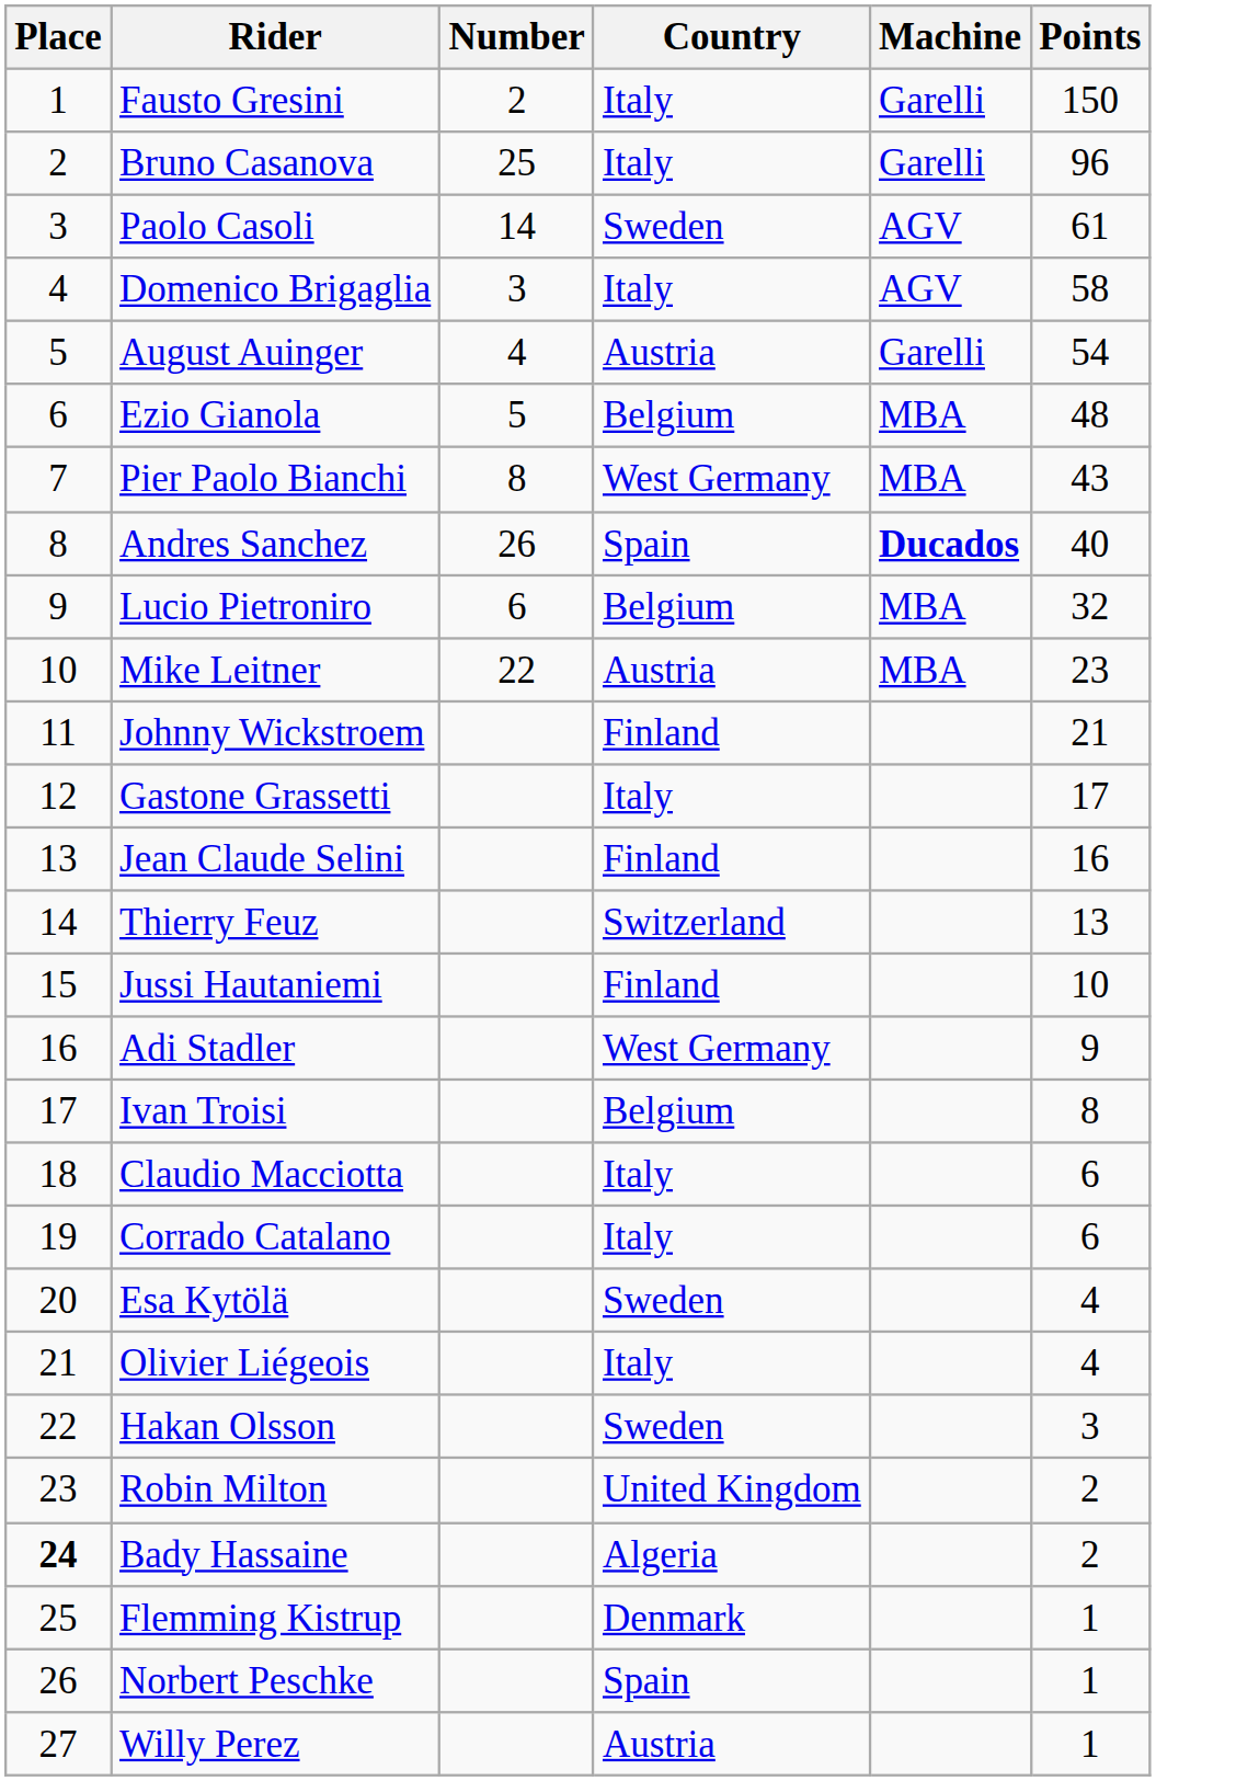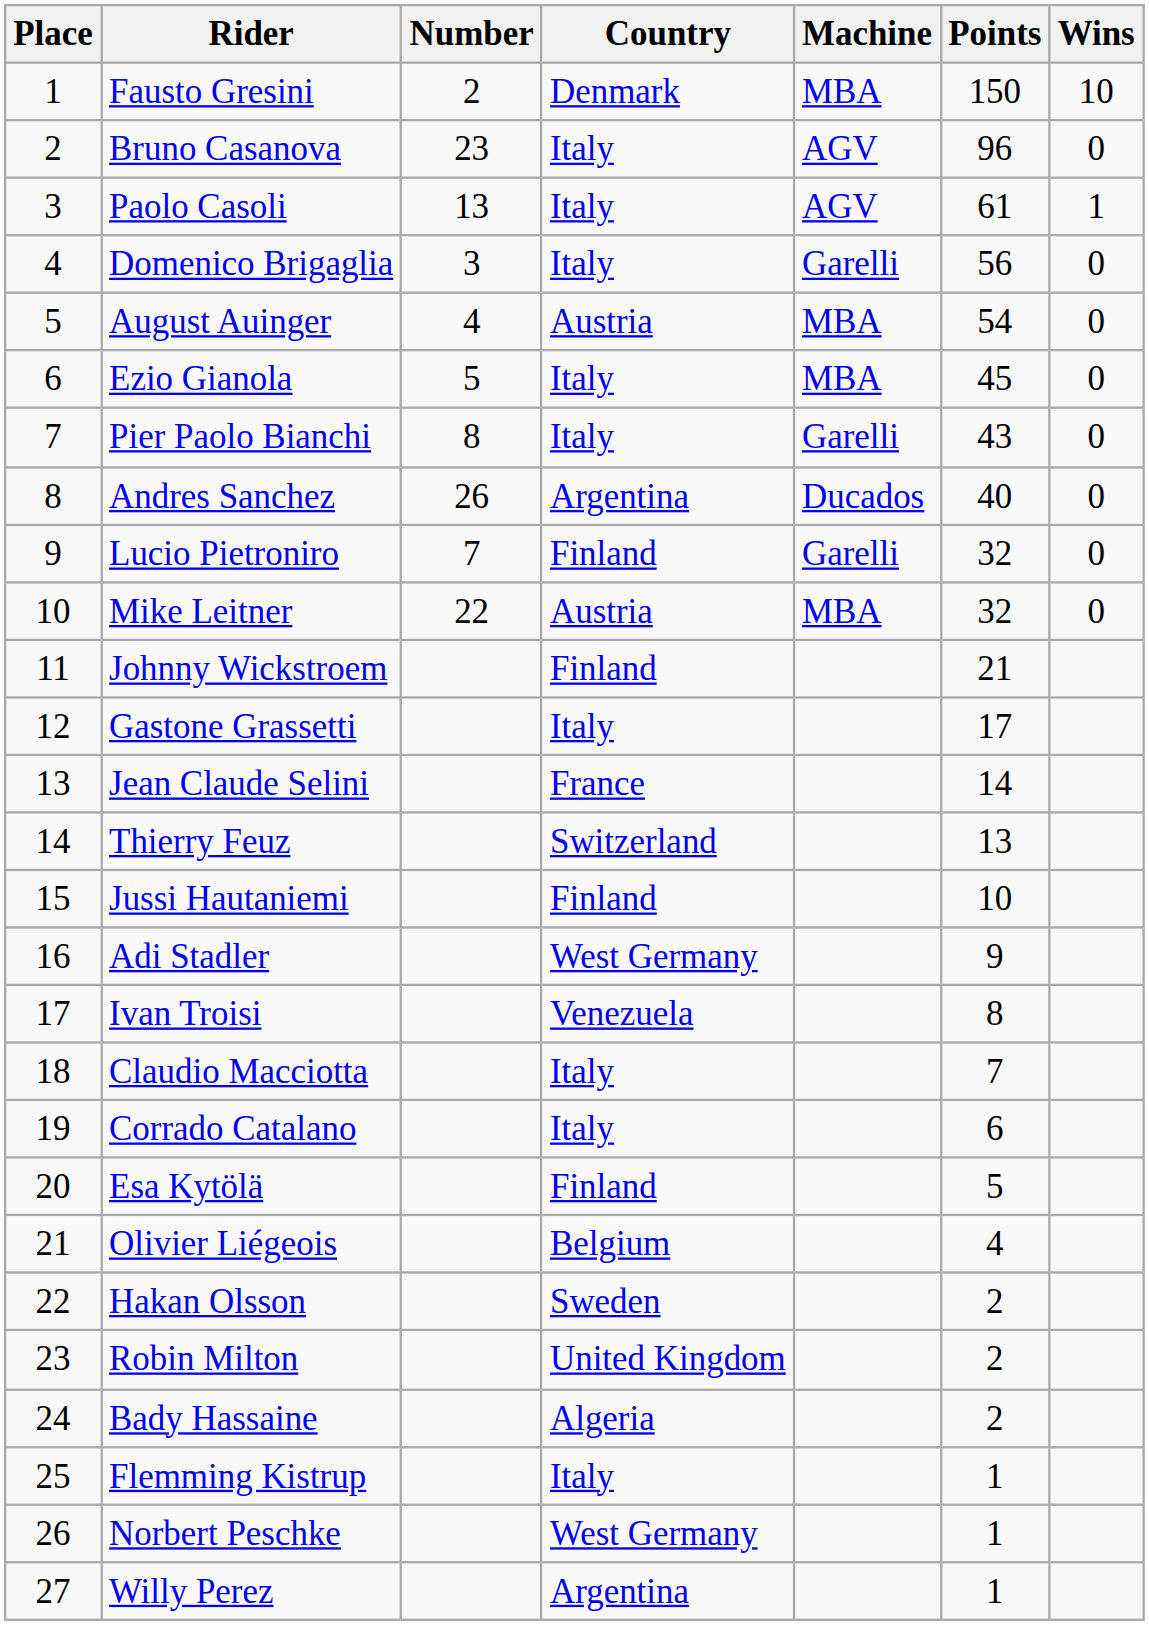 <table class="wikitable" style="font-size: 95%;">
 <tr>
 <th>Place</th>
 <th>Rider</th>
 <th>Number</th>
 <th>Country</th>
 <th>Machine</th>
 <th>Points</th>
+<th>Wins</th>
 </tr>
 <tr>
 <td style="text-align:center;">1</td>
 <td> <a href='#'>Fausto Gresini</a></td>
 <td style="text-align:center;">2</td>
-<td><a href='#'>Italy</a></td>
-<td><a href='#'>Garelli</a></td>
+<td><a href='#'>Denmark</a></td>
+<td><a href='#'>MBA</a></td>
 <td style="text-align:center;">150</td>
+<td style="text-align:center;">10</td>
 </tr>
 <tr>
 <td style="text-align:center;">2</td>
 <td> <a href='#'>Bruno Casanova</a></td>
-<td style="text-align:center;">25</td>
+<td style="text-align:center;">23</td>
 <td><a href='#'>Italy</a></td>
-<td><a href='#'>Garelli</a></td>
+<td><a href='#'>AGV</a></td>
 <td style="text-align:center;">96</td>
+<td style="text-align:center;">0</td>
 </tr>
 <tr>
 <td style="text-align:center;">3</td>
 <td> <a href='#'>Paolo Casoli</a></td>
-<td style="text-align:center;">14</td>
-<td><a href='#'>Sweden</a></td>
+<td style="text-align:center;">13</td>
+<td><a href='#'>Italy</a></td>
 <td><a href='#'>AGV</a></td>
 <td style="text-align:center;">61</td>
+<td style="text-align:center;">1</td>
 </tr>
 <tr>
 <td style="text-align:center;">4</td>
 <td> <a href='#'>Domenico Brigaglia</a></td>
 <td style="text-align:center;">3</td>
 <td><a href='#'>Italy</a></td>
-<td><a href='#'>AGV</a></td>
-<td style="text-align:center;">58</td>
+<td><a href='#'>Garelli</a></td>
+<td style="text-align:center;">56</td>
+<td style="text-align:center;">0</td>
 </tr>
 <tr>
 <td style="text-align:center;">5</td>
 <td> <a href='#'>August Auinger</a></td>
 <td style="text-align:center;">4</td>
 <td><a href='#'>Austria</a></td>
-<td><a href='#'>Garelli</a></td>
+<td><a href='#'>MBA</a></td>
 <td style="text-align:center;">54</td>
+<td style="text-align:center;">0</td>
 </tr>
 <tr>
 <td style="text-align:center;">6</td>
 <td> <a href='#'>Ezio Gianola</a></td>
 <td style="text-align:center;">5</td>
-<td><a href='#'>Belgium</a></td>
+<td><a href='#'>Italy</a></td>
 <td><a href='#'>MBA</a></td>
-<td style="text-align:center;">48</td>
+<td style="text-align:center;">45</td>
+<td style="text-align:center;">0</td>
 </tr>
 <tr>
 <td style="text-align:center;">7</td>
 <td> <a href='#'>Pier Paolo Bianchi</a></td>
 <td style="text-align:center;">8</td>
-<td><a href='#'>West Germany</a></td>
-<td><a href='#'>MBA</a></td>
+<td><a href='#'>Italy</a></td>
+<td><a href='#'>Garelli</a></td>
 <td style="text-align:center;">43</td>
+<td style="text-align:center;">0</td>
 </tr>
 <tr>
 <td style="text-align:center;">8</td>
 <td> <a href='#'>Andres Sanchez</a></td>
 <td style="text-align:center;">26</td>
-<td><a href='#'>Spain</a></td>
-<td><strong><a href='#'>Ducados</a></strong></td>
+<td><a href='#'>Argentina</a></td>
+<td><a href='#'>Ducados</a></td>
 <td style="text-align:center;">40</td>
+<td style="text-align:center;">0</td>
 </tr>
 <tr>
 <td style="text-align:center;">9</td>
 <td> <a href='#'>Lucio Pietroniro</a></td>
-<td style="text-align:center;">6</td>
-<td><a href='#'>Belgium</a></td>
-<td><a href='#'>MBA</a></td>
+<td style="text-align:center;">7</td>
+<td><a href='#'>Finland</a></td>
+<td><a href='#'>Garelli</a></td>
 <td style="text-align:center;">32</td>
+<td style="text-align:center;">0</td>
 </tr>
 <tr>
 <td style="text-align:center;">10</td>
 <td> <a href='#'>Mike Leitner</a></td>
 <td style="text-align:center;">22</td>
 <td><a href='#'>Austria</a></td>
 <td><a href='#'>MBA</a></td>
-<td style="text-align:center;">23</td>
+<td style="text-align:center;">32</td>
+<td style="text-align:center;">0</td>
 </tr>
 <tr>
 <td style="text-align:center;">11</td>
 <td> <a href='#'>Johnny Wickstroem</a></td>
 <td style="text-align:center;"></td>
 <td><a href='#'>Finland</a></td>
 <td></td>
 <td style="text-align:center;">21</td>
+<td style="text-align:center;"></td>
 </tr>
 <tr>
 <td style="text-align:center;">12</td>
 <td> <a href='#'>Gastone Grassetti</a></td>
 <td style="text-align:center;"></td>
 <td><a href='#'>Italy</a></td>
 <td></td>
 <td style="text-align:center;">17</td>
+<td style="text-align:center;"></td>
 </tr>
 <tr>
 <td style="text-align:center;">13</td>
 <td> <a href='#'>Jean Claude Selini</a></td>
 <td style="text-align:center;"></td>
-<td><a href='#'>Finland</a></td>
+<td><a href='#'>France</a></td>
 <td></td>
-<td style="text-align:center;">16</td>
+<td style="text-align:center;">14</td>
+<td style="text-align:center;"></td>
 </tr>
 <tr>
 <td style="text-align:center;">14</td>
 <td> <a href='#'>Thierry Feuz</a></td>
 <td style="text-align:center;"></td>
 <td><a href='#'>Switzerland</a></td>
 <td></td>
 <td style="text-align:center;">13</td>
+<td style="text-align:center;"></td>
 </tr>
 <tr>
 <td style="text-align:center;">15</td>
 <td> <a href='#'>Jussi Hautaniemi</a></td>
 <td style="text-align:center;"></td>
 <td><a href='#'>Finland</a></td>
 <td></td>
 <td style="text-align:center;">10</td>
+<td style="text-align:center;"></td>
 </tr>
 <tr>
 <td style="text-align:center;">16</td>
 <td> <a href='#'>Adi Stadler</a></td>
 <td style="text-align:center;"></td>
 <td><a href='#'>West Germany</a></td>
 <td></td>
 <td style="text-align:center;">9</td>
+<td style="text-align:center;"></td>
 </tr>
 <tr>
 <td style="text-align:center;">17</td>
 <td> <a href='#'>Ivan Troisi</a></td>
 <td style="text-align:center;"></td>
-<td><a href='#'>Belgium</a></td>
+<td><a href='#'>Venezuela</a></td>
 <td></td>
 <td style="text-align:center;">8</td>
+<td style="text-align:center;"></td>
 </tr>
 <tr>
 <td style="text-align:center;">18</td>
 <td> <a href='#'>Claudio Macciotta</a></td>
 <td style="text-align:center;"></td>
 <td><a href='#'>Italy</a></td>
 <td></td>
-<td style="text-align:center;">6</td>
+<td style="text-align:center;">7</td>
+<td style="text-align:center;"></td>
 </tr>
 <tr>
 <td style="text-align:center;">19</td>
 <td> <a href='#'>Corrado Catalano</a></td>
 <td style="text-align:center;"></td>
 <td><a href='#'>Italy</a></td>
 <td></td>
 <td style="text-align:center;">6</td>
+<td style="text-align:center;"></td>
 </tr>
 <tr>
 <td style="text-align:center;">20</td>
 <td> <a href='#'>Esa Kytölä</a></td>
 <td style="text-align:center;"></td>
-<td><a href='#'>Sweden</a></td>
+<td><a href='#'>Finland</a></td>
 <td></td>
-<td style="text-align:center;">4</td>
+<td style="text-align:center;">5</td>
+<td style="text-align:center;"></td>
 </tr>
 <tr>
 <td style="text-align:center;">21</td>
 <td> <a href='#'>Olivier Liégeois</a></td>
 <td style="text-align:center;"></td>
-<td><a href='#'>Italy</a></td>
+<td><a href='#'>Belgium</a></td>
 <td></td>
 <td style="text-align:center;">4</td>
+<td style="text-align:center;"></td>
 </tr>
 <tr>
 <td style="text-align:center;">22</td>
 <td> <a href='#'>Hakan Olsson</a></td>
 <td style="text-align:center;"></td>
 <td><a href='#'>Sweden</a></td>
 <td></td>
-<td style="text-align:center;">3</td>
+<td style="text-align:center;">2</td>
+<td style="text-align:center;"></td>
 </tr>
 <tr>
 <td style="text-align:center;">23</td>
 <td> <a href='#'>Robin Milton</a></td>
 <td style="text-align:center;"></td>
 <td><a href='#'>United Kingdom</a></td>
 <td></td>
 <td style="text-align:center;">2</td>
+<td style="text-align:center;"></td>
 </tr>
 <tr>
-<td style="text-align:center;"><strong>24</strong></td>
+<td style="text-align:center;">24</td>
 <td> <a href='#'>Bady Hassaine</a></td>
 <td style="text-align:center;"></td>
 <td><a href='#'>Algeria</a></td>
 <td></td>
 <td style="text-align:center;">2</td>
+<td style="text-align:center;"></td>
 </tr>
 <tr>
 <td style="text-align:center;">25</td>
 <td> <a href='#'>Flemming Kistrup</a></td>
 <td style="text-align:center;"></td>
-<td><a href='#'>Denmark</a></td>
+<td><a href='#'>Italy</a></td>
 <td></td>
 <td style="text-align:center;">1</td>
+<td style="text-align:center;"></td>
 </tr>
 <tr>
 <td style="text-align:center;">26</td>
 <td> <a href='#'>Norbert Peschke</a></td>
 <td style="text-align:center;"></td>
-<td><a href='#'>Spain</a></td>
+<td><a href='#'>West Germany</a></td>
 <td></td>
 <td style="text-align:center;">1</td>
+<td style="text-align:center;"></td>
 </tr>
 <tr>
 <td style="text-align:center;">27</td>
 <td> <a href='#'>Willy Perez</a></td>
 <td style="text-align:center;"></td>
-<td><a href='#'>Austria</a></td>
+<td><a href='#'>Argentina</a></td>
 <td></td>
 <td style="text-align:center;">1</td>
+<td style="text-align:center;"></td>
 </tr>
 </table>
